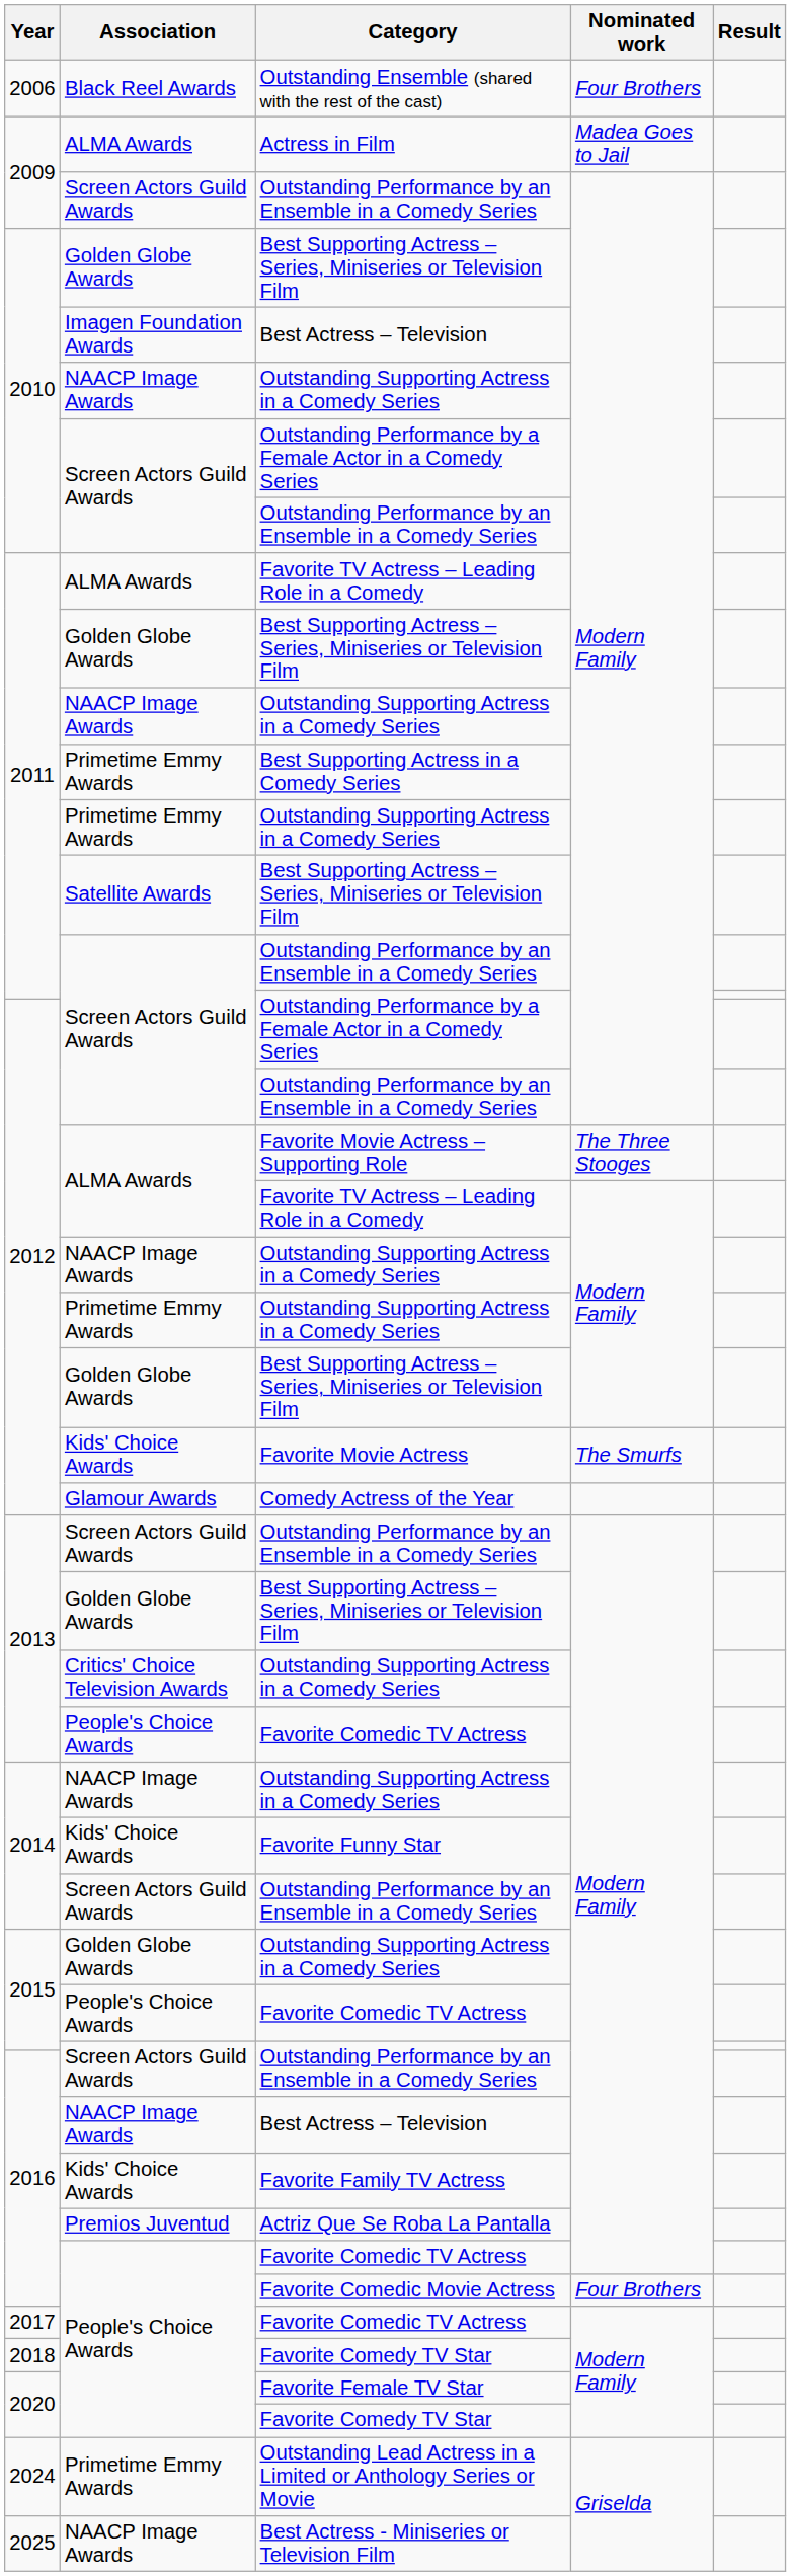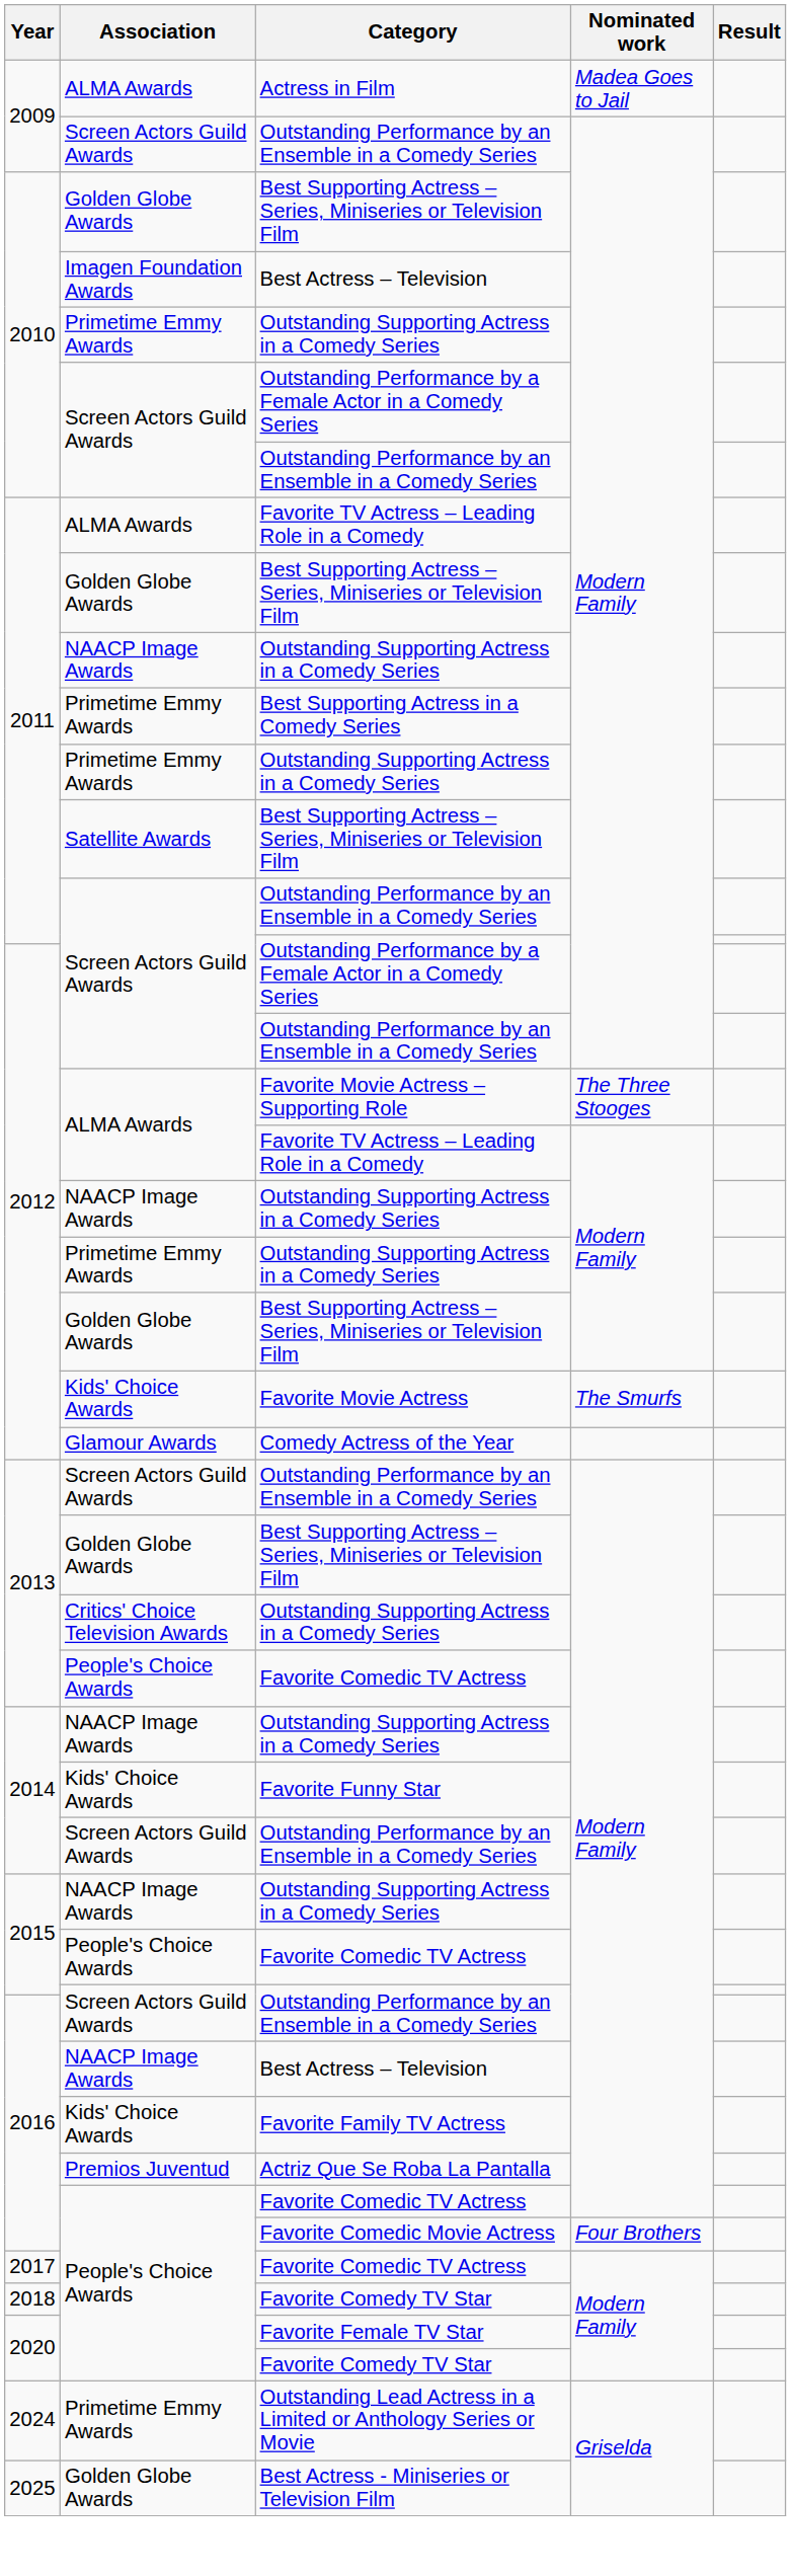 <table class="wikitable sortable">
 <tr>
 <th>Year</th>
 <th>Association</th>
 <th>Category</th>
 <th>Nominated work</th>
 <th>Result</th>
-</tr>
-<tr>
-<td style="text-align:center;">2006</td>
-<td><a href='#'>Black Reel Awards</a></td>
-<td><a href='#'>Outstanding Ensemble</a> <small>(shared with the rest of the cast)</small></td>
-<td><em><a href='#'>Four Brothers</a></em></td>
-<td></td>
 </tr>
 <tr>
 <td rowspan="2" style="text-align:center;">2009</td>
 <td><a href='#'>ALMA Awards</a></td>
 <td><a href='#'>Actress in Film</a></td>
 <td><em><a href='#'>Madea Goes to Jail</a></em></td>
 <td></td>
 </tr>
 <tr>
 <td><a href='#'>Screen Actors Guild Awards</a></td>
 <td><a href='#'>Outstanding Performance by an Ensemble in a Comedy Series</a></td>
 <td rowspan="16"><em><a href='#'>Modern Family</a></em></td>
 <td></td>
 </tr>
 <tr>
 <td rowspan="5" style="text-align:center;">2010</td>
 <td><a href='#'>Golden Globe Awards</a></td>
 <td><a href='#'>Best Supporting Actress – Series, Miniseries or Television Film</a></td>
 <td></td>
 </tr>
 <tr>
 <td><a href='#'>Imagen Foundation Awards</a></td>
 <td>Best Actress – Television</td>
 <td></td>
 </tr>
 <tr>
-<td><a href='#'>NAACP Image Awards</a></td>
+<td><a href='#'>Primetime Emmy Awards</a></td>
 <td><a href='#'>Outstanding Supporting Actress in a Comedy Series</a></td>
 <td></td>
 </tr>
 <tr>
 <td rowspan="2">Screen Actors Guild Awards</td>
 <td><a href='#'>Outstanding Performance by a Female Actor in a Comedy Series</a></td>
 <td></td>
 </tr>
 <tr>
 <td><a href='#'>Outstanding Performance by an Ensemble in a Comedy Series</a></td>
 <td></td>
 </tr>
 <tr>
 <td rowspan="8" style="text-align:center;">2011</td>
 <td>ALMA Awards</td>
 <td><a href='#'>Favorite TV Actress – Leading Role in a Comedy</a></td>
 <td></td>
 </tr>
 <tr>
 <td>Golden Globe Awards</td>
 <td><a href='#'>Best Supporting Actress – Series, Miniseries or Television Film</a></td>
 <td></td>
 </tr>
 <tr>
 <td><a href='#'>NAACP Image Awards</a></td>
 <td><a href='#'>Outstanding Supporting Actress in a Comedy Series</a></td>
 <td></td>
 </tr>
 <tr>
 <td>Primetime Emmy Awards</td>
 <td><a href='#'>Best Supporting Actress in a Comedy Series</a></td>
 <td></td>
 </tr>
 <tr>
 <td>Primetime Emmy Awards</td>
 <td><a href='#'>Outstanding Supporting Actress in a Comedy Series</a></td>
 <td></td>
 </tr>
 <tr>
 <td><a href='#'>Satellite Awards</a></td>
 <td><a href='#'>Best Supporting Actress – Series, Miniseries or Television Film</a></td>
 <td></td>
 </tr>
 <tr>
 <td rowspan="4">Screen Actors Guild Awards</td>
 <td><a href='#'>Outstanding Performance by an Ensemble in a Comedy Series</a></td>
 <td></td>
 </tr>
 <tr>
 <td rowspan="2"><a href='#'>Outstanding Performance by a Female Actor in a Comedy Series</a></td>
 <td></td>
 </tr>
 <tr>
 <td rowspan="9" style="text-align:center;">2012</td>
 <td></td>
 </tr>
 <tr>
 <td><a href='#'>Outstanding Performance by an Ensemble in a Comedy Series</a></td>
 <td></td>
 </tr>
 <tr>
 <td rowspan="2">ALMA Awards</td>
 <td><a href='#'>Favorite Movie Actress – Supporting Role</a></td>
 <td><em><a href='#'>The Three Stooges</a></em></td>
 <td></td>
 </tr>
 <tr>
 <td><a href='#'>Favorite TV Actress – Leading Role in a Comedy</a></td>
 <td rowspan="4"><em><a href='#'>Modern Family</a></em></td>
 <td></td>
 </tr>
 <tr>
 <td>NAACP Image Awards</td>
 <td><a href='#'>Outstanding Supporting Actress in a Comedy Series</a></td>
 <td></td>
 </tr>
 <tr>
 <td>Primetime Emmy Awards</td>
 <td><a href='#'>Outstanding Supporting Actress in a Comedy Series</a></td>
 <td></td>
 </tr>
 <tr>
 <td>Golden Globe Awards</td>
 <td><a href='#'>Best Supporting Actress – Series, Miniseries or Television Film</a></td>
 <td></td>
 </tr>
 <tr>
 <td><a href='#'>Kids' Choice Awards</a></td>
 <td><a href='#'>Favorite Movie Actress</a></td>
 <td><em><a href='#'>The Smurfs</a></em></td>
 <td></td>
 </tr>
 <tr>
 <td><a href='#'>Glamour Awards</a></td>
 <td><a href='#'>Comedy Actress of the Year</a></td>
 <td></td>
 <td></td>
 </tr>
 <tr>
 <td rowspan="4" style="text-align:center;">2013</td>
 <td>Screen Actors Guild Awards</td>
 <td><a href='#'>Outstanding Performance by an Ensemble in a Comedy Series</a></td>
 <td rowspan="15"><em><a href='#'>Modern Family</a></em></td>
 <td></td>
 </tr>
 <tr>
 <td>Golden Globe Awards</td>
 <td><a href='#'>Best Supporting Actress – Series, Miniseries or Television Film</a></td>
 <td></td>
 </tr>
 <tr>
 <td><a href='#'>Critics' Choice Television Awards</a></td>
 <td><a href='#'>Outstanding Supporting Actress in a Comedy Series</a></td>
 <td></td>
 </tr>
 <tr>
 <td><a href='#'>People's Choice Awards</a></td>
 <td><a href='#'>Favorite Comedic TV Actress</a></td>
 <td></td>
 </tr>
 <tr>
 <td rowspan="3" style="text-align:center;">2014</td>
 <td>NAACP Image Awards</td>
 <td><a href='#'>Outstanding Supporting Actress in a Comedy Series</a></td>
 <td></td>
 </tr>
 <tr>
 <td>Kids' Choice Awards</td>
 <td><a href='#'>Favorite Funny Star</a></td>
 <td></td>
 </tr>
 <tr>
 <td>Screen Actors Guild Awards</td>
 <td><a href='#'>Outstanding Performance by an Ensemble in a Comedy Series</a></td>
 <td></td>
 </tr>
 <tr>
 <td rowspan="3" style="text-align:center;">2015</td>
-<td>Golden Globe Awards</td>
+<td>NAACP Image Awards</td>
 <td><a href='#'>Outstanding Supporting Actress in a Comedy Series</a></td>
 <td></td>
 </tr>
 <tr>
 <td>People's Choice Awards</td>
 <td><a href='#'>Favorite Comedic TV Actress</a></td>
 <td></td>
 </tr>
 <tr>
 <td rowspan="2">Screen Actors Guild Awards</td>
 <td rowspan="2"><a href='#'>Outstanding Performance by an Ensemble in a Comedy Series</a></td>
 <td></td>
 </tr>
 <tr>
 <td rowspan="6" style="text-align:center;">2016</td>
 <td></td>
 </tr>
 <tr>
 <td><a href='#'>NAACP Image Awards</a></td>
 <td>Best Actress – Television</td>
 <td></td>
 </tr>
 <tr>
 <td>Kids' Choice Awards</td>
 <td><a href='#'>Favorite Family TV Actress</a></td>
 <td></td>
 </tr>
 <tr>
 <td><a href='#'>Premios Juventud</a></td>
 <td><a href='#'>Actriz Que Se Roba La Pantalla</a></td>
 <td></td>
 </tr>
 <tr>
 <td rowspan="6">People's Choice Awards</td>
 <td><a href='#'>Favorite Comedic TV Actress</a></td>
 <td></td>
 </tr>
 <tr>
 <td><a href='#'>Favorite Comedic Movie Actress</a></td>
 <td><em><a href='#'>Four Brothers</a></em></td>
 <td></td>
 </tr>
 <tr>
 <td style="text-align:center;">2017</td>
 <td><a href='#'>Favorite Comedic TV Actress</a></td>
 <td rowspan="4"><em><a href='#'>Modern Family</a></em></td>
 <td></td>
 </tr>
 <tr>
 <td style="text-align:center;">2018</td>
 <td><a href='#'>Favorite Comedy TV Star</a></td>
 <td></td>
 </tr>
 <tr>
 <td rowspan="2" style="text-align:center;">2020</td>
 <td><a href='#'>Favorite Female TV Star</a></td>
 <td></td>
 </tr>
 <tr>
 <td><a href='#'>Favorite Comedy TV Star</a></td>
 <td></td>
 </tr>
 <tr>
 <td style="text-align:center;">2024</td>
 <td>Primetime Emmy Awards</td>
 <td><a href='#'>Outstanding Lead Actress in a Limited or Anthology Series or Movie</a></td>
 <td rowspan=2><em><a href='#'>Griselda</a></em></td>
 <td></td>
 </tr>
 <tr>
 <td style="text-align:center;">2025</td>
-<td>NAACP Image Awards</td>
+<td>Golden Globe Awards</td>
 <td><a href='#'>Best Actress - Miniseries or Television Film</a></td>
 <td></td>
 </tr>
 </table>
